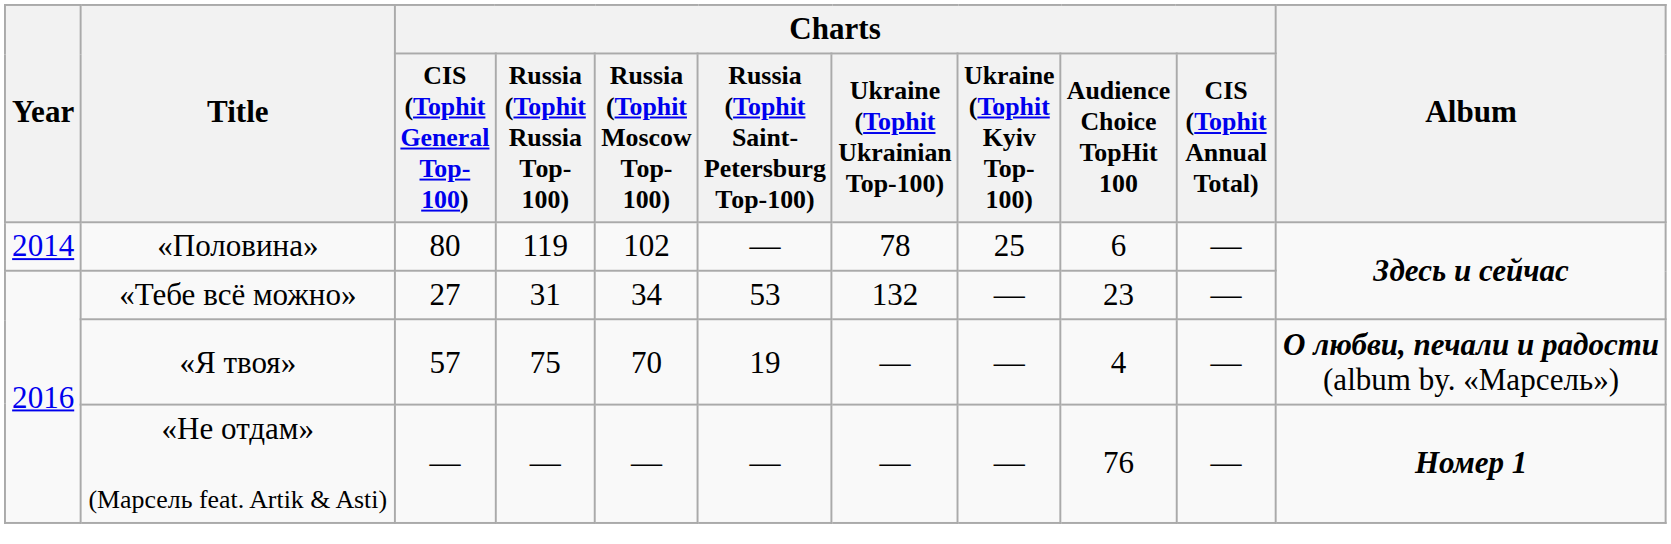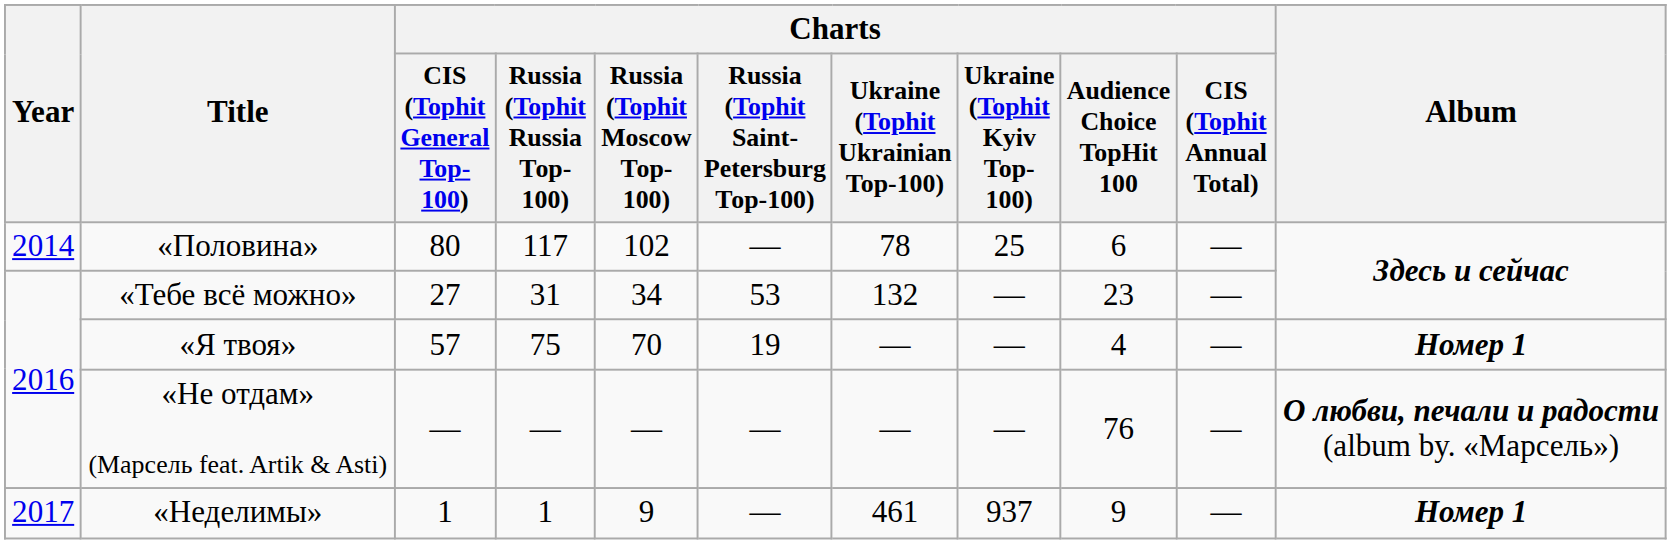 <table class="wikitable" style="text-align:center;">
 <tr>
 <th rowspan="2">Year</th>
 <th rowspan="2">Title</th>
 <th colspan="8">Charts</th>
 <th rowspan="2">Album</th>
 </tr>
 <tr style="font-size:smaller;">
 <th width="45">CIS (<a href='#'>Tophit General Top-100</a>)</th>
 <th width="45">Russia (<a href='#'>Tophit</a> Russia Тоp-100)</th>
 <th width="45">Russia (<a href='#'>Tophit</a> Moscow Тоp-100)</th>
 <th width="45">Russia (<a href='#'>Tophit</a> Saint-Petersburg Тоp-100)</th>
 <th width="45">Ukraine (<a href='#'>Tophit</a> Ukrainian Top-100)</th>
 <th width="45">Ukraine (<a href='#'>Tophit</a> Kyiv Top-100)</th>
 <th width="45">Audience Choice TopHit 100</th>
 <th width="45">CIS (<a href='#'>Tophit</a> Annual Total)</th>
 </tr>
 <tr>
 <td rowspan="1"><a href='#'>2014</a></td>
 <td align="left" style="text-align: center;">«Половина»</td>
 <td>80</td>
-<td>119</td>
+<td>117</td>
 <td>102</td>
 <td>—</td>
 <td>78</td>
 <td>25</td>
 <td>6</td>
 <td>—</td>
 <td rowspan="2" style="text-align: center;"><strong><em>Здесь и сейчас</em></strong></td>
 </tr>
 <tr>
 <td rowspan="3"><a href='#'>2016</a></td>
 <td align="left" style="text-align: center;">«Тебе всё можно»</td>
 <td>27</td>
 <td>31</td>
 <td>34</td>
 <td>53</td>
 <td>132</td>
 <td>—</td>
 <td>23</td>
 <td>—</td>
 </tr>
 <tr>
 <td align="left" style="text-align: center;">«Я твоя»</td>
 <td>57</td>
 <td>75</td>
 <td>70</td>
 <td>19</td>
 <td>—</td>
 <td>—</td>
 <td>4</td>
 <td>—</td>
-<td rowspan="1" style="text-align: center;"><strong><em>О любви, печали и радости</em></strong><br>(album by. «Марсель»)</td>
+<td rowspan="1" style="text-align: center;"><strong><em>Номер 1</em></strong></td>
 </tr>
 <tr>
 <td align="left" style="text-align: center;">«Не отдам»<br><br><small>(Марсель feat. Artik & Asti)</small></td>
 <td>—</td>
 <td>—</td>
 <td>—</td>
 <td>—</td>
 <td>—</td>
 <td>—</td>
 <td>76</td>
 <td>—</td>
-<td rowspan="1" style="text-align: center;"><strong><em>Номер 1</em></strong></td>
+<td rowspan="1" style="text-align: center;"><strong><em>О любви, печали и радости</em></strong><br>(album by. «Марсель»)</td>
+</tr>
+<tr>
+<td><a href='#'>2017</a></td>
+<td>«Неделимы»</td>
+<td>1</td>
+<td>1</td>
+<td>9</td>
+<td>—</td>
+<td>461</td>
+<td>937</td>
+<td>9</td>
+<td>—</td>
+<td rowspan="1"><strong><em>Номер 1</em></strong></td>
 </tr>
 </table>
